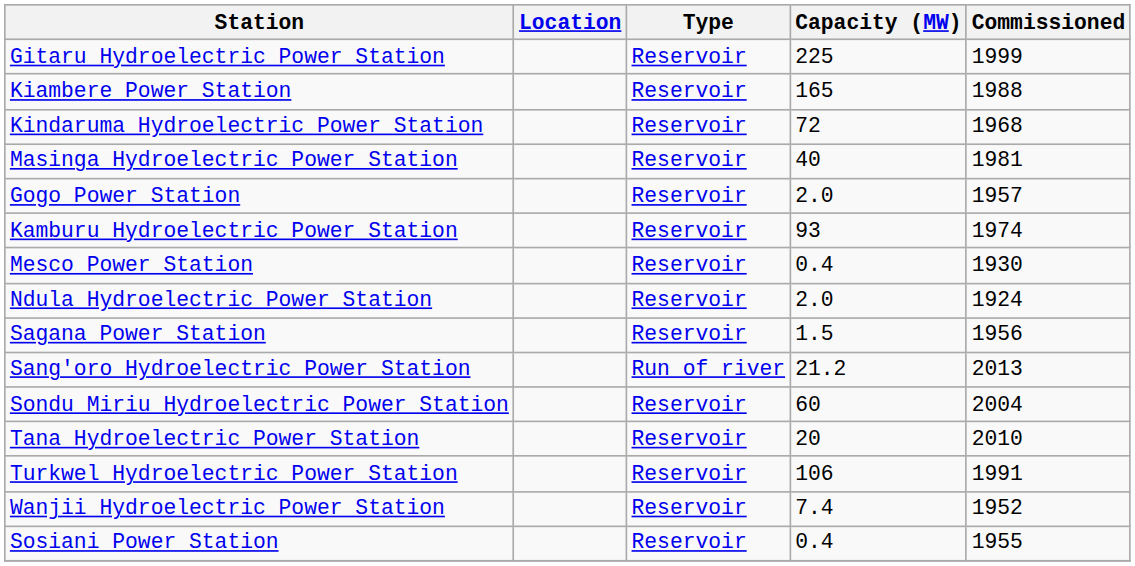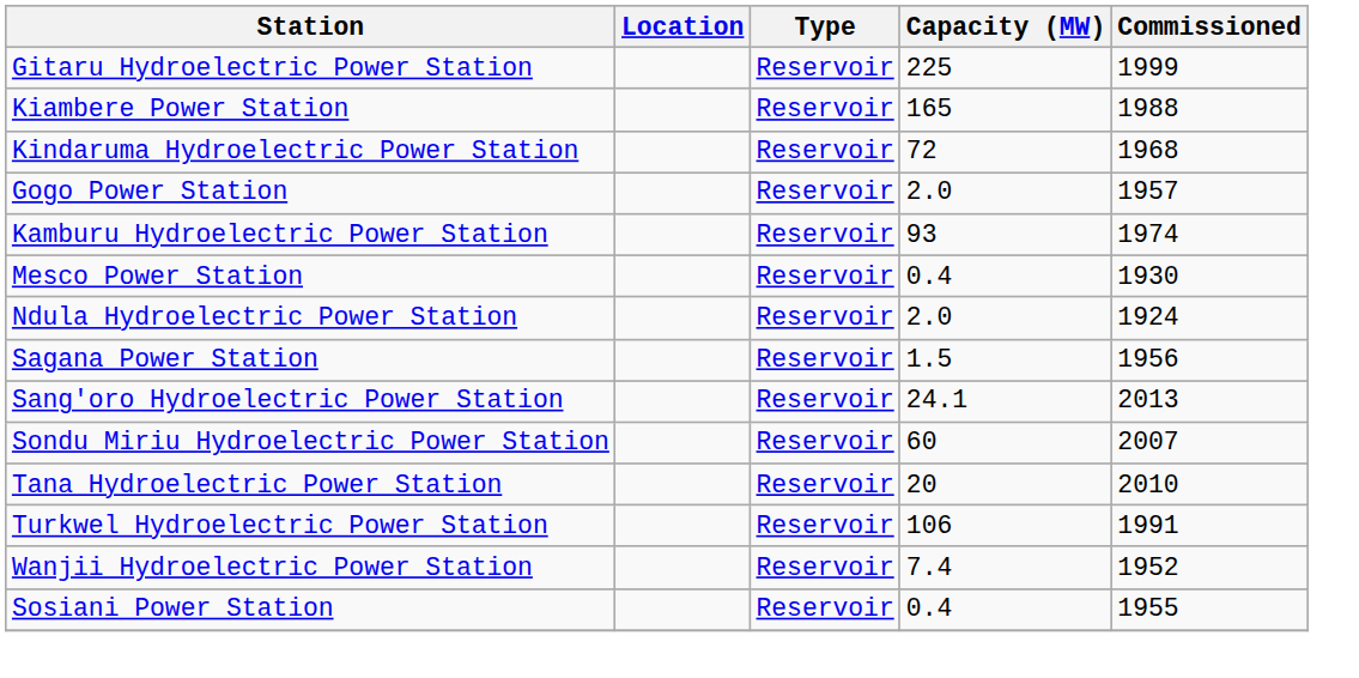 <table class="wikitable sortable">
 <tr>
 <th>Station</th>
 <th><a href='#'>Location</a></th>
 <th>Type</th>
 <th>Capacity (<a href='#'>MW</a>)</th>
 <th>Commissioned</th>
 </tr>
 <tr>
 <td><a href='#'>Gitaru Hydroelectric Power Station</a></td>
 <td></td>
 <td><a href='#'>Reservoir</a></td>
 <td>225</td>
 <td>1999</td>
 </tr>
 <tr>
 <td><a href='#'>Kiambere Power Station</a></td>
 <td> </td>
 <td><a href='#'>Reservoir</a></td>
 <td>165</td>
 <td>1988</td>
 </tr>
 <tr>
 <td><a href='#'>Kindaruma Hydroelectric Power Station</a></td>
 <td></td>
 <td><a href='#'>Reservoir</a></td>
 <td>72</td>
 <td>1968</td>
-</tr>
-<tr>
-<td><a href='#'>Masinga Hydroelectric Power Station</a></td>
-<td></td>
-<td><a href='#'>Reservoir</a></td>
-<td>40</td>
-<td>1981</td>
 </tr>
 <tr>
 <td><a href='#'>Gogo Power Station</a></td>
 <td> </td>
 <td><a href='#'>Reservoir</a></td>
 <td>2.0</td>
 <td>1957</td>
 </tr>
 <tr>
 <td><a href='#'>Kamburu Hydroelectric Power Station</a></td>
 <td></td>
 <td><a href='#'>Reservoir</a></td>
 <td>93</td>
 <td>1974</td>
 </tr>
 <tr>
 <td><a href='#'>Mesco Power Station</a></td>
 <td> </td>
 <td><a href='#'>Reservoir</a></td>
 <td>0.4</td>
 <td>1930</td>
 </tr>
 <tr>
 <td><a href='#'>Ndula Hydroelectric Power Station</a></td>
 <td></td>
 <td><a href='#'>Reservoir</a></td>
 <td>2.0</td>
 <td>1924</td>
 </tr>
 <tr>
 <td><a href='#'>Sagana Power Station</a></td>
 <td> </td>
 <td><a href='#'>Reservoir</a></td>
 <td>1.5</td>
 <td>1956</td>
 </tr>
 <tr>
 <td><a href='#'>Sang'oro Hydroelectric Power Station</a></td>
 <td></td>
-<td><a href='#'>Run of river</a></td>
-<td>21.2</td>
+<td><a href='#'>Reservoir</a></td>
+<td>24.1</td>
 <td>2013</td>
 </tr>
 <tr>
 <td><a href='#'>Sondu Miriu Hydroelectric Power Station</a></td>
 <td></td>
 <td><a href='#'>Reservoir</a></td>
 <td>60</td>
-<td>2004</td>
+<td>2007</td>
 </tr>
 <tr>
 <td><a href='#'>Tana Hydroelectric Power Station</a></td>
 <td></td>
 <td><a href='#'>Reservoir</a></td>
 <td>20</td>
 <td>2010</td>
 </tr>
 <tr>
 <td><a href='#'>Turkwel Hydroelectric Power Station</a></td>
 <td></td>
 <td><a href='#'>Reservoir</a></td>
 <td>106</td>
 <td>1991</td>
 </tr>
 <tr>
 <td><a href='#'>Wanjii Hydroelectric Power Station</a></td>
 <td></td>
 <td><a href='#'>Reservoir</a></td>
 <td>7.4</td>
 <td>1952</td>
 </tr>
 <tr>
 <td><a href='#'>Sosiani Power Station</a></td>
 <td> </td>
 <td><a href='#'>Reservoir</a></td>
 <td>0.4</td>
 <td>1955</td>
 </tr>
 <tr>
 </tr>
 </table>
